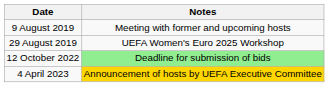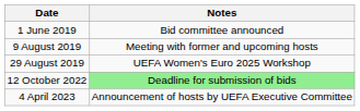 <table class="wikitable" style="text-align: center;">
 <tr>
 <th>Date</th>
 <th>Notes</th>
+</tr>
+<tr>
+<td>1 June 2019</td>
+<td>Bid committee announced</td>
 </tr>
 <tr>
 <td>9 August 2019</td>
 <td>Meeting with former and upcoming hosts</td>
 </tr>
 <tr>
 <td>29 August 2019</td>
 <td>UEFA Women's Euro 2025 Workshop</td>
 </tr>
 <tr>
 <td>12 October 2022</td>
 <td style="background: lightgreen;">Deadline for submission of bids</td>
 </tr>
 <tr>
 <td>4 April 2023</td>
-<td style="background: gold;">Announcement of hosts by UEFA Executive Committee</td>
+<td>Announcement of hosts by UEFA Executive Committee</td>
 </tr>
 </table>
